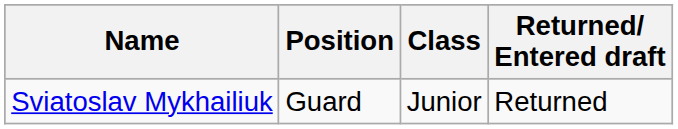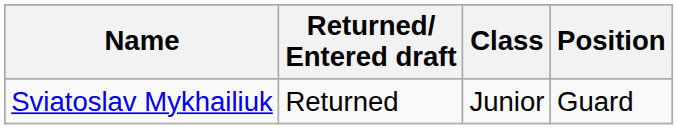 <table class="wikitable">
 <tr>
 <th>Name</th>
+<th>Returned/<br>Entered draft</th>
+<th>Class</th>
 <th>Position</th>
-<th>Class</th>
-<th>Returned/<br>Entered draft</th>
 </tr>
 <tr>
 <td><a href='#'>Sviatoslav Mykhailiuk</a></td>
+<td>Returned</td>
+<td>Junior</td>
 <td>Guard</td>
-<td>Junior</td>
-<td>Returned</td>
 </tr>
 </table>
